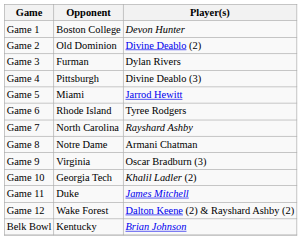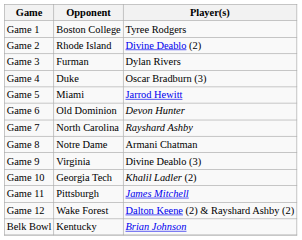 <table class="wikitable">
 <tr>
 <th>Game</th>
 <th>Opponent</th>
 <th>Player(s)</th>
 </tr>
 <tr>
 <td>Game 1</td>
 <td>Boston College</td>
-<td><dfn>Devon Hunter</dfn></td>
+<td>Tyree Rodgers</td>
 </tr>
 <tr>
 <td>Game 2</td>
-<td>Old Dominion</td>
+<td>Rhode Island</td>
 <td><a href='#'>Divine Deablo</a> (2)</td>
 </tr>
 <tr>
 <td>Game 3</td>
 <td>Furman</td>
 <td>Dylan Rivers</td>
 </tr>
 <tr>
 <td>Game 4</td>
-<td>Pittsburgh</td>
-<td>Divine Deablo (3)</td>
+<td>Duke</td>
+<td>Oscar Bradburn (3)</td>
 </tr>
 <tr>
 <td>Game 5</td>
 <td>Miami</td>
 <td><a href='#'>Jarrod Hewitt</a></td>
 </tr>
 <tr>
 <td>Game 6</td>
-<td>Rhode Island</td>
-<td>Tyree Rodgers</td>
+<td>Old Dominion</td>
+<td><dfn>Devon Hunter</dfn></td>
 </tr>
 <tr>
 <td>Game 7</td>
 <td>North Carolina</td>
 <td><dfn>Rayshard Ashby</dfn></td>
 </tr>
 <tr>
 <td>Game 8</td>
 <td>Notre Dame</td>
 <td>Armani Chatman</td>
 </tr>
 <tr>
 <td>Game 9</td>
 <td>Virginia</td>
-<td>Oscar Bradburn (3)</td>
+<td>Divine Deablo (3)</td>
 </tr>
 <tr>
 <td>Game 10</td>
 <td>Georgia Tech</td>
 <td><dfn>Khalil Ladler</dfn> (2)</td>
 </tr>
 <tr>
 <td>Game 11</td>
-<td>Duke</td>
+<td>Pittsburgh</td>
 <td><dfn><a href='#'>James Mitchell</a></dfn></td>
 </tr>
 <tr>
 <td>Game 12</td>
 <td>Wake Forest</td>
 <td><a href='#'>Dalton Keene</a> (2) & Rayshard Ashby (2)</td>
 </tr>
 <tr>
 <td>Belk Bowl</td>
 <td>Kentucky</td>
 <td><dfn><a href='#'>Brian Johnson</a></dfn>   </td>
 </tr>
 <tr>
 </tr>
 </table>
